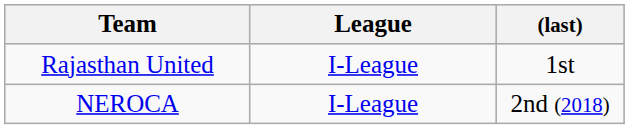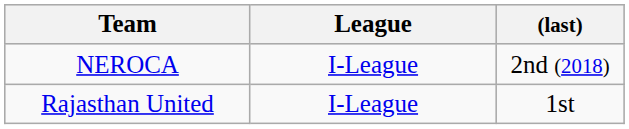 <table class="wikitable plainrowheaders" style="text-align:center">
 <tr>
 <th scope="col" style="width:150px">Team</th>
 <th scope="col" style="width:150px">League</th>
 <th scope="col" style="width:75px"> <small>(last)</small></th>
 </tr>
 <tr>
+<td><a href='#'>NEROCA</a></td>
+<td><a href='#'>I-League</a></td>
+<td>2nd <small>(<a href='#'>2018</a>)</small></td>
+</tr>
+<tr>
 <td><a href='#'>Rajasthan United</a></td>
 <td><a href='#'>I-League</a></td>
 <td>1st</td>
 </tr>
-<tr>
-<td><a href='#'>NEROCA</a></td>
-<td><a href='#'>I-League</a></td>
-<td>2nd <small>(<a href='#'>2018</a>)</small></td>
-</tr>
 </table>
